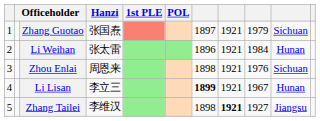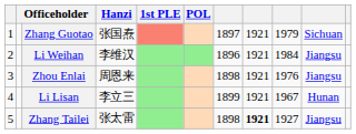 <table class="wikitable sortable" style=text-align:center>
 <tr>
 <th scope=col></th>
 <th scope=col colspan="2">Officeholder</th>
 <th scope=col><a href='#'>Hanzi</a></th>
 <th scope=col><a href='#'>1st PLE</a></th>
 <th scope=col><a href='#'>POL</a></th>
 <th scope=col></th>
 <th scope=col></th>
 <th scope=col></th>
 <th scope=col></th>
 <th scope=col class="unsortable"></th>
 </tr>
 <tr>
 <td>1</td>
 <td></td>
 <th align="center" scope="row" style="font-weight:normal;"><a href='#'>Zhang Guotao</a></th>
 <td data-sort-value="53">张国焘</td>
 <td bgcolor = Salmon></td>
 <td bgcolor = PeachPuff></td>
 <td>1897</td>
 <td>1921</td>
 <td>1979</td>
 <td><a href='#'>Sichuan</a></td>
 <td></td>
 </tr>
 <tr>
 <td>2</td>
 <td></td>
 <th align="center" scope="row" style="font-weight:normal;"><a href='#'>Li Weihan</a></th>
-<td data-sort-value="4">张太雷</td>
+<td data-sort-value="53">李维汉</td>
 <td bgcolor = LightGreen></td>
 <td bgcolor = LightGreen></td>
 <td>1896</td>
 <td>1921</td>
 <td>1984</td>
-<td><a href='#'>Hunan</a></td>
+<td><a href='#'>Jiangsu</a></td>
 <td></td>
 </tr>
 <tr>
 <td>3</td>
 <td></td>
 <th align="center" scope="row" style="font-weight:normal;"><a href='#'>Zhou Enlai</a></th>
 <td data-sort-value="128">周恩来</td>
 <td bgcolor = LightGreen></td>
 <td bgcolor = PeachPuff></td>
 <td>1898</td>
 <td>1921</td>
 <td>1976</td>
-<td><a href='#'>Sichuan</a></td>
+<td><a href='#'>Jiangsu</a></td>
 <td></td>
 </tr>
 <tr>
 <td>4</td>
 <td></td>
 <th align="center" scope="row" style="font-weight:normal;"><a href='#'>Li Lisan</a></th>
 <td data-sort-value="4">李立三</td>
 <td bgcolor = LightGreen></td>
 <td bgcolor = PeachPuff></td>
-<td><strong>1899</strong></td>
+<td>1899</td>
 <td>1921</td>
 <td>1967</td>
 <td><a href='#'>Hunan</a></td>
 <td></td>
 </tr>
 <tr>
 <td>5</td>
 <td></td>
 <th align="center" scope="row" style="font-weight:normal;"><a href='#'>Zhang Tailei</a></th>
-<td data-sort-value="53">李维汉</td>
+<td data-sort-value="4">张太雷</td>
 <td bgcolor = LightGreen></td>
 <td bgcolor = PeachPuff></td>
 <td>1898</td>
 <td><strong>1921</strong></td>
 <td>1927</td>
 <td><a href='#'>Jiangsu</a></td>
 <td></td>
 </tr>
 </table>
